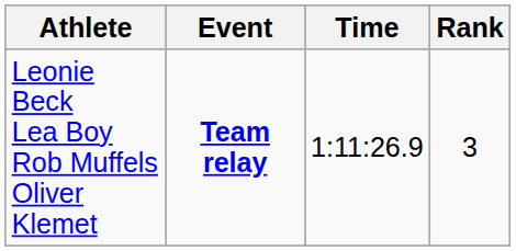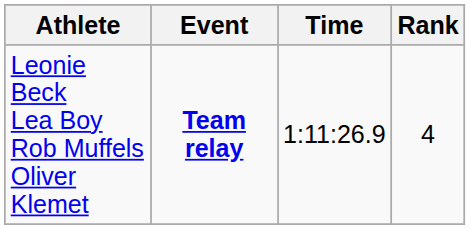 <table class="wikitable" style="text-align:center; font-size:90%; width:30%;">
 <tr>
 <th>Athlete</th>
 <th>Event</th>
 <th>Time</th>
 <th>Rank</th>
 </tr>
 <tr>
 <td align=left><a href='#'>Leonie Beck</a> <br> <a href='#'>Lea Boy</a> <br> <a href='#'>Rob Muffels</a> <br> <a href='#'>Oliver Klemet</a></td>
 <td><strong><a href='#'>Team relay</a></strong></td>
 <td>1:11:26.9</td>
-<td>3</td>
+<td>4</td>
 </tr>
 </table>
